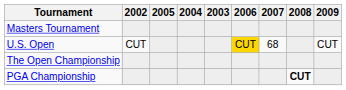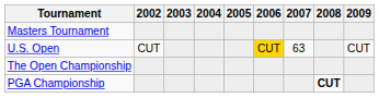 <table class="wikitable" style="font-size:95%;text-align:center;">
 <tr>
 <th>Tournament</th>
 <th>2002</th>
+<th>2003</th>
+<th>2004</th>
 <th>2005</th>
-<th>2004</th>
-<th>2003</th>
 <th>2006</th>
 <th>2007</th>
 <th>2008</th>
 <th>2009</th>
 </tr>
 <tr>
 <td align=left><a href='#'>Masters Tournament</a></td>
 <td style="background:#eeeeee;"></td>
 <td style="background:#eeeeee;"></td>
 <td style="background:#eeeeee;"></td>
 <td style="background:#eeeeee;"></td>
 <td style="background:#eeeeee;"></td>
 <td style="background:#eeeeee;"></td>
 <td style="background:#eeeeee;"></td>
 <td style="background:#eeeeee;"></td>
 </tr>
 <tr>
 <td align=left><a href='#'>U.S. Open</a></td>
 <td>CUT</td>
 <td style="background:#eeeeee;"></td>
 <td style="background:#eeeeee;"></td>
 <td style="background:#eeeeee;"></td>
 <td style="background: gold;">CUT</td>
-<td>68</td>
+<td>63</td>
 <td style="background:#eeeeee;"></td>
 <td>CUT</td>
 </tr>
 <tr>
 <td align=left><a href='#'>The Open Championship</a></td>
 <td style="background:#eeeeee;"></td>
 <td style="background:#eeeeee;"></td>
 <td style="background:#eeeeee;"></td>
 <td style="background:#eeeeee;"></td>
 <td style="background:#eeeeee;"></td>
 <td style="background:#eeeeee;"></td>
 <td style="background:#eeeeee;"></td>
 <td style="background:#eeeeee;"></td>
 </tr>
 <tr>
 <td align=left><a href='#'>PGA Championship</a></td>
 <td style="background:#eeeeee;"></td>
 <td style="background:#eeeeee;"></td>
 <td style="background:#eeeeee;"></td>
 <td style="background:#eeeeee;"></td>
 <td style="background:#eeeeee;"></td>
 <td style="background:#eeeeee;"></td>
 <td><strong>CUT</strong></td>
 <td style="background:#eeeeee;"></td>
 </tr>
 </table>
